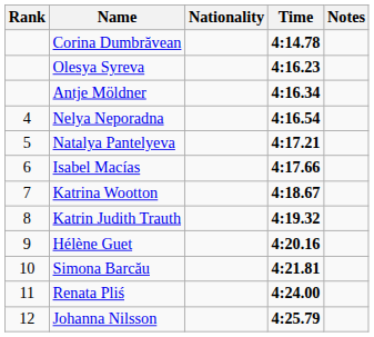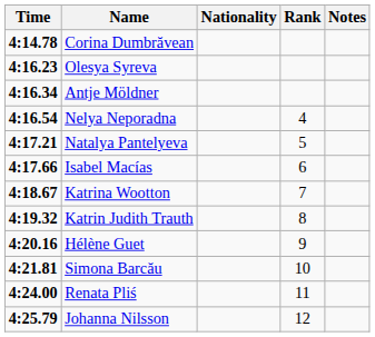 <table class="wikitable sortable" style="text-align:center">
 <tr>
-<th>Rank</th>
+<th>Time</th>
 <th>Name</th>
 <th>Nationality</th>
-<th>Time</th>
+<th>Rank</th>
 <th>Notes</th>
 </tr>
 <tr>
-<td></td>
+<td><strong>4:14.78</strong></td>
 <td align=left><a href='#'>Corina Dumbrăvean</a></td>
 <td align=left></td>
-<td><strong>4:14.78</strong></td>
+<td></td>
 <td></td>
 </tr>
 <tr>
-<td></td>
+<td><strong>4:16.23</strong></td>
 <td align=left><a href='#'>Olesya Syreva</a></td>
 <td align=left></td>
-<td><strong>4:16.23</strong></td>
+<td></td>
 <td></td>
 </tr>
 <tr>
-<td></td>
+<td><strong>4:16.34</strong></td>
 <td align=left><a href='#'>Antje Möldner</a></td>
 <td align=left></td>
-<td><strong>4:16.34</strong></td>
+<td></td>
 <td></td>
 </tr>
 <tr>
-<td>4</td>
+<td><strong>4:16.54</strong></td>
 <td align=left><a href='#'>Nelya Neporadna</a></td>
 <td align=left></td>
-<td><strong>4:16.54</strong></td>
+<td>4</td>
 <td></td>
 </tr>
 <tr>
-<td>5</td>
+<td><strong>4:17.21</strong></td>
 <td align=left><a href='#'>Natalya Pantelyeva</a></td>
 <td align=left></td>
-<td><strong>4:17.21</strong></td>
+<td>5</td>
 <td></td>
 </tr>
 <tr>
-<td>6</td>
+<td><strong>4:17.66</strong></td>
 <td align=left><a href='#'>Isabel Macías</a></td>
 <td align=left></td>
-<td><strong>4:17.66</strong></td>
+<td>6</td>
 <td></td>
 </tr>
 <tr>
-<td>7</td>
+<td><strong>4:18.67</strong></td>
 <td align=left><a href='#'>Katrina Wootton</a></td>
 <td align=left></td>
-<td><strong>4:18.67</strong></td>
+<td>7</td>
 <td></td>
 </tr>
 <tr>
-<td>8</td>
+<td><strong>4:19.32</strong></td>
 <td align=left><a href='#'>Katrin Judith Trauth</a></td>
 <td align=left></td>
-<td><strong>4:19.32</strong></td>
+<td>8</td>
 <td></td>
 </tr>
 <tr>
-<td>9</td>
+<td><strong>4:20.16</strong></td>
 <td align=left><a href='#'>Hélène Guet</a></td>
 <td align=left></td>
-<td><strong>4:20.16</strong></td>
+<td>9</td>
 <td></td>
 </tr>
 <tr>
-<td>10</td>
+<td><strong>4:21.81</strong></td>
 <td align=left><a href='#'>Simona Barcău</a></td>
 <td align=left></td>
-<td><strong>4:21.81</strong></td>
+<td>10</td>
 <td></td>
 </tr>
 <tr>
-<td>11</td>
+<td><strong>4:24.00</strong></td>
 <td align=left><a href='#'>Renata Pliś</a></td>
 <td align=left></td>
-<td><strong>4:24.00</strong></td>
+<td>11</td>
 <td></td>
 </tr>
 <tr>
-<td>12</td>
+<td><strong>4:25.79</strong></td>
 <td align=left><a href='#'>Johanna Nilsson</a></td>
 <td align=left></td>
-<td><strong>4:25.79</strong></td>
+<td>12</td>
 <td></td>
 </tr>
 </table>
